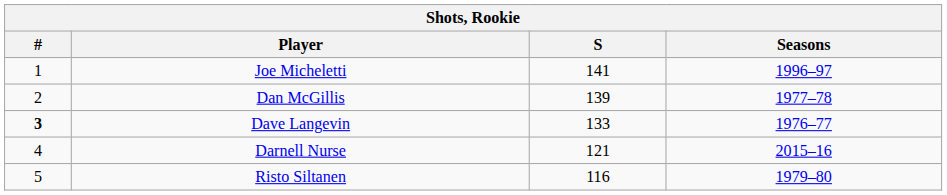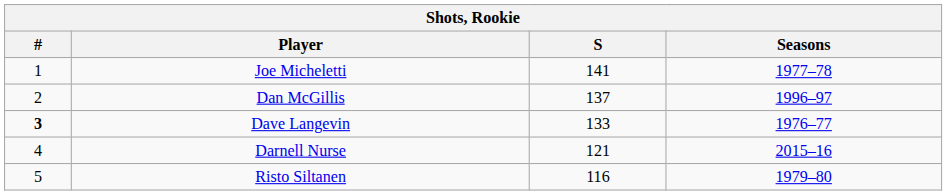 <table class="wikitable" style="text-align: center; font-size: 95%" width="70%">
 <tr>
 <th colspan="4">Shots, Rookie</th>
 </tr>
 <tr>
 <th>#</th>
 <th>Player</th>
 <th>S</th>
 <th>Seasons</th>
 </tr>
 <tr>
 <td>1</td>
 <td><a href='#'>Joe Micheletti</a></td>
 <td>141</td>
-<td><a href='#'>1996–97</a></td>
+<td><a href='#'>1977–78</a></td>
 </tr>
 <tr>
 <td>2</td>
 <td><a href='#'>Dan McGillis</a></td>
-<td>139</td>
-<td><a href='#'>1977–78</a></td>
+<td>137</td>
+<td><a href='#'>1996–97</a></td>
 </tr>
 <tr>
 <td><strong>3</strong></td>
 <td><a href='#'>Dave Langevin</a></td>
 <td>133</td>
 <td><a href='#'>1976–77</a></td>
 </tr>
 <tr>
 <td>4</td>
 <td><a href='#'>Darnell Nurse</a></td>
 <td>121</td>
 <td><a href='#'>2015–16</a></td>
 </tr>
 <tr>
 <td>5</td>
 <td><a href='#'>Risto Siltanen</a></td>
 <td>116</td>
 <td><a href='#'>1979–80</a></td>
 </tr>
 </table>
